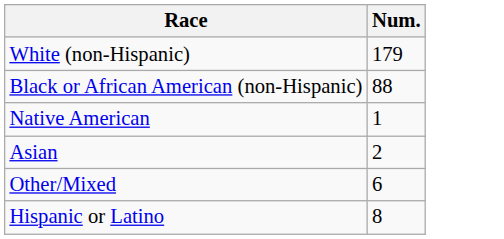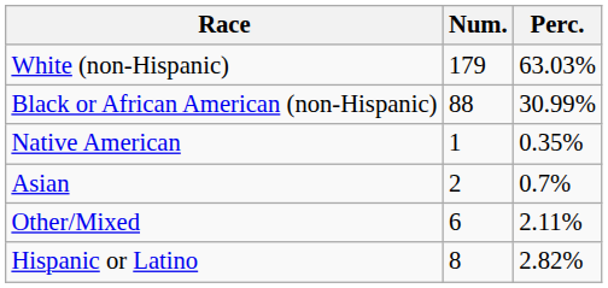 <table class="wikitable">
 <tr>
 <th>Race</th>
 <th>Num.</th>
+<th>Perc.</th>
 </tr>
 <tr>
 <td><a href='#'>White</a> (non-Hispanic)</td>
 <td>179</td>
+<td>63.03%</td>
 </tr>
 <tr>
 <td><a href='#'>Black or African American</a> (non-Hispanic)</td>
 <td>88</td>
+<td>30.99%</td>
 </tr>
 <tr>
 <td><a href='#'>Native American</a></td>
 <td>1</td>
+<td>0.35%</td>
 </tr>
 <tr>
 <td><a href='#'>Asian</a></td>
 <td>2</td>
+<td>0.7%</td>
 </tr>
 <tr>
 <td><a href='#'>Other/Mixed</a></td>
 <td>6</td>
+<td>2.11%</td>
 </tr>
 <tr>
 <td><a href='#'>Hispanic</a> or <a href='#'>Latino</a></td>
 <td>8</td>
+<td>2.82%</td>
 </tr>
 </table>
